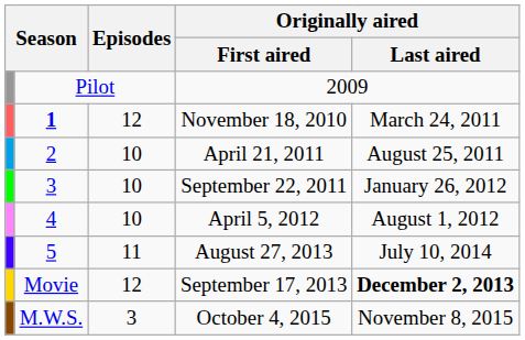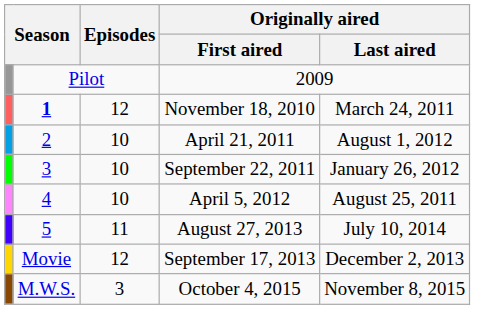 <table class="wikitable plainrowheaders" style="text-align:center;">
 <tr>
 <th colspan="2" rowspan="2">Season</th>
 <th rowspan="2">Episodes</th>
 <th colspan="2">Originally aired</th>
 </tr>
 <tr>
 <th>First aired</th>
 <th>Last aired</th>
 </tr>
 <tr>
 <td style="color:inherit;background:#979797"></td>
 <td colspan=2><a href='#'>Pilot</a></td>
 <td colspan="2">2009</td>
 </tr>
 <tr>
 <td style="color:inherit;background:#FF5F5F"></td>
 <td><strong><a href='#'>1</a></strong></td>
 <td>12</td>
 <td>November 18, 2010</td>
 <td>March 24, 2011</td>
 </tr>
 <tr>
 <td style="color:inherit;background:#02A0E4"></td>
 <td><a href='#'>2</a></td>
 <td>10</td>
 <td>April 21, 2011</td>
-<td>August 25, 2011</td>
+<td>August 1, 2012</td>
 </tr>
 <tr>
 <td style="color:inherit;background:#00FF00"></td>
 <td><a href='#'>3</a></td>
 <td>10</td>
 <td>September 22, 2011</td>
 <td>January 26, 2012</td>
 </tr>
 <tr>
 <td style="color:inherit;background:#FF85FF"></td>
 <td><a href='#'>4</a></td>
 <td>10</td>
 <td>April 5, 2012</td>
-<td>August 1, 2012</td>
+<td>August 25, 2011</td>
 </tr>
 <tr>
 <td style="color:inherit;background:#4000FF"></td>
 <td><a href='#'>5</a></td>
 <td>11</td>
 <td>August 27, 2013</td>
 <td>July 10, 2014</td>
 </tr>
 <tr>
 <td style="color:inherit;background:#FFD700"></td>
 <td><a href='#'>Movie</a></td>
 <td>12</td>
 <td>September 17, 2013</td>
-<td><strong>December 2, 2013</strong></td>
+<td>December 2, 2013</td>
 </tr>
 <tr>
 <td style="color:inherit;background:#884703"></td>
 <td><a href='#'>M.W.S.</a></td>
 <td>3</td>
 <td>October 4, 2015</td>
 <td>November 8, 2015</td>
 </tr>
 </table>
